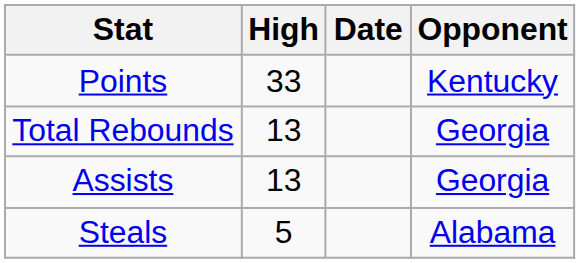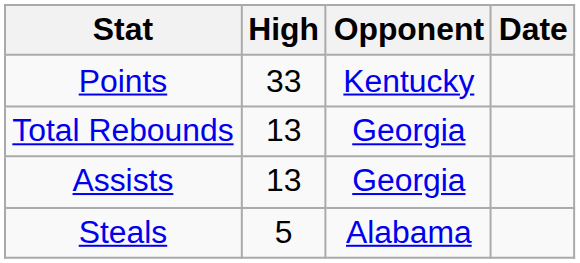 <table class="wikitable" style="text-align:center">
 <tr>
 <th>Stat</th>
 <th>High</th>
+<th>Opponent</th>
 <th>Date</th>
-<th>Opponent</th>
 </tr>
 <tr>
 <td><a href='#'>Points</a></td>
 <td>33</td>
+<td><a href='#'>Kentucky</a></td>
 <td></td>
-<td><a href='#'>Kentucky</a></td>
 </tr>
 <tr>
 <td><a href='#'>Total Rebounds</a></td>
 <td>13</td>
+<td><a href='#'>Georgia</a></td>
 <td></td>
-<td><a href='#'>Georgia</a></td>
 </tr>
 <tr>
 <td><a href='#'>Assists</a></td>
 <td>13</td>
+<td><a href='#'>Georgia</a></td>
 <td></td>
-<td><a href='#'>Georgia</a></td>
 </tr>
 <tr>
 <td><a href='#'>Steals</a></td>
 <td>5</td>
+<td><a href='#'>Alabama</a></td>
 <td></td>
-<td><a href='#'>Alabama</a></td>
 </tr>
 </table>
